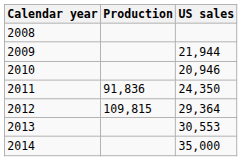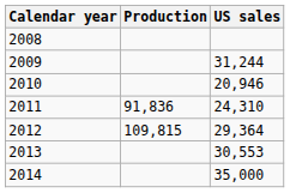 <table class="wikitable">
 <tr>
 <th>Calendar year</th>
 <th>Production</th>
 <th>US sales</th>
 </tr>
 <tr>
 <td>2008</td>
 <td></td>
 <td></td>
 </tr>
 <tr>
 <td>2009</td>
 <td></td>
-<td>21,944</td>
+<td>31,244</td>
 </tr>
 <tr>
 <td>2010</td>
 <td></td>
 <td>20,946</td>
 </tr>
 <tr>
 <td>2011</td>
 <td>91,836</td>
-<td>24,350</td>
+<td>24,310</td>
 </tr>
 <tr>
 <td>2012</td>
 <td>109,815</td>
 <td>29,364</td>
 </tr>
 <tr>
 <td>2013</td>
 <td></td>
 <td>30,553</td>
 </tr>
 <tr>
 <td>2014</td>
 <td></td>
 <td>35,000</td>
 </tr>
 </table>
